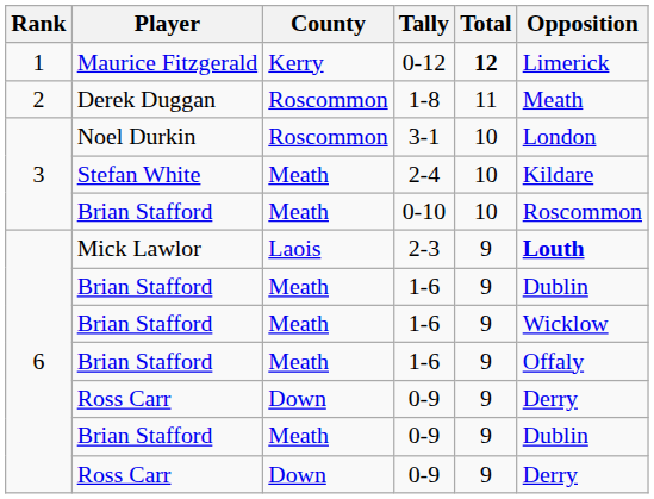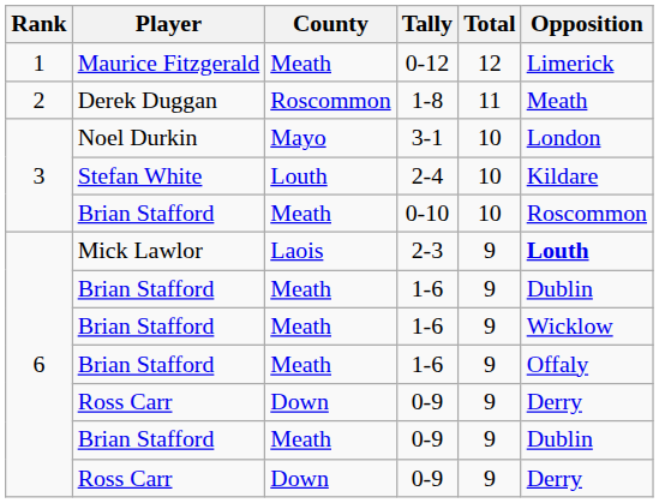 <table class="wikitable">
 <tr>
 <th>Rank</th>
 <th>Player</th>
 <th>County</th>
 <th>Tally</th>
 <th>Total</th>
 <th>Opposition</th>
 </tr>
 <tr>
 <td rowspan=1 align=center>1</td>
 <td><a href='#'>Maurice Fitzgerald</a></td>
-<td><a href='#'>Kerry</a></td>
+<td><a href='#'>Meath</a></td>
 <td align=center>0-12</td>
-<td align=center><strong>12</strong></td>
+<td align=center>12</td>
 <td><a href='#'>Limerick</a></td>
 </tr>
 <tr>
 <td rowspan=1 align=center>2</td>
 <td>Derek Duggan</td>
 <td><a href='#'>Roscommon</a></td>
 <td align=center>1-8</td>
 <td align=center>11</td>
 <td><a href='#'>Meath</a></td>
 </tr>
 <tr>
 <td rowspan=3 align=center>3</td>
 <td>Noel Durkin</td>
-<td><a href='#'>Roscommon</a></td>
+<td><a href='#'>Mayo</a></td>
 <td align=center>3-1</td>
 <td align=center>10</td>
 <td><a href='#'>London</a></td>
 </tr>
 <tr>
 <td><a href='#'>Stefan White</a></td>
-<td><a href='#'>Meath</a></td>
+<td><a href='#'>Louth</a></td>
 <td align=center>2-4</td>
 <td align=center>10</td>
 <td><a href='#'>Kildare</a></td>
 </tr>
 <tr>
 <td><a href='#'>Brian Stafford</a></td>
 <td><a href='#'>Meath</a></td>
 <td align=center>0-10</td>
 <td align=center>10</td>
 <td><a href='#'>Roscommon</a></td>
 </tr>
 <tr>
 <td rowspan=7 align=center>6</td>
 <td>Mick Lawlor</td>
 <td><a href='#'>Laois</a></td>
 <td align=center>2-3</td>
 <td align=center>9</td>
 <td><strong><a href='#'>Louth</a></strong></td>
 </tr>
 <tr>
 <td><a href='#'>Brian Stafford</a></td>
 <td><a href='#'>Meath</a></td>
 <td align=center>1-6</td>
 <td align=center>9</td>
 <td><a href='#'>Dublin</a></td>
 </tr>
 <tr>
 <td><a href='#'>Brian Stafford</a></td>
 <td><a href='#'>Meath</a></td>
 <td align=center>1-6</td>
 <td align=center>9</td>
 <td><a href='#'>Wicklow</a></td>
 </tr>
 <tr>
 <td><a href='#'>Brian Stafford</a></td>
 <td><a href='#'>Meath</a></td>
 <td align=center>1-6</td>
 <td align=center>9</td>
 <td><a href='#'>Offaly</a></td>
 </tr>
 <tr>
 <td><a href='#'>Ross Carr</a></td>
 <td><a href='#'>Down</a></td>
 <td align=center>0-9</td>
 <td align=center>9</td>
 <td><a href='#'>Derry</a></td>
 </tr>
 <tr>
 <td><a href='#'>Brian Stafford</a></td>
 <td><a href='#'>Meath</a></td>
 <td align=center>0-9</td>
 <td align=center>9</td>
 <td><a href='#'>Dublin</a></td>
 </tr>
 <tr>
 <td><a href='#'>Ross Carr</a></td>
 <td><a href='#'>Down</a></td>
 <td align=center>0-9</td>
 <td align=center>9</td>
 <td><a href='#'>Derry</a></td>
 </tr>
 </table>
